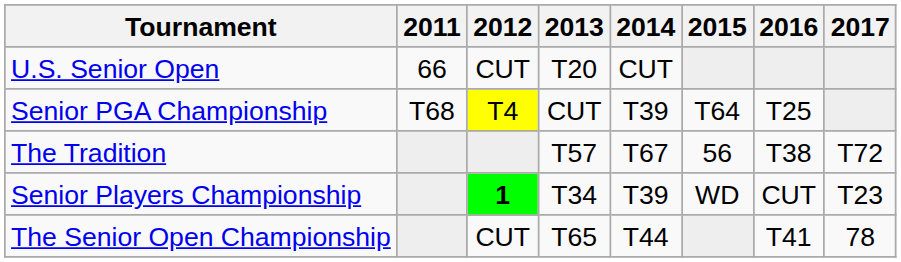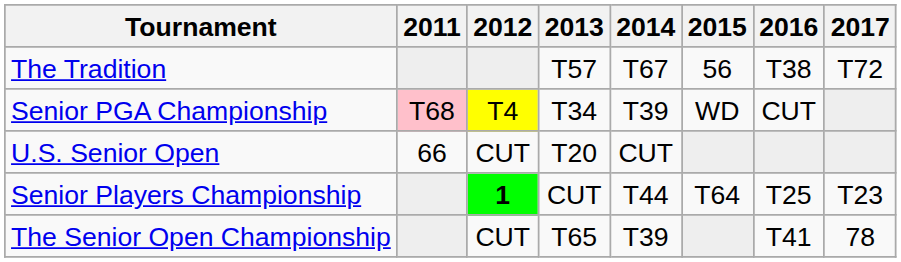 <table class="wikitable" style="font-size:95%;text-align:center;">
 <tr>
 <th>Tournament</th>
 <th>2011</th>
 <th>2012</th>
 <th>2013</th>
 <th>2014</th>
 <th>2015</th>
 <th>2016</th>
 <th>2017</th>
 </tr>
 <tr>
+<td align=left><a href='#'>The Tradition</a></td>
+<td style="background:#eeeeee;"></td>
+<td style="background:#eeeeee;"></td>
+<td>T57</td>
+<td>T67</td>
+<td>56</td>
+<td>T38</td>
+<td>T72</td>
+</tr>
+<tr>
+<td align=left><a href='#'>Senior PGA Championship</a></td>
+<td style="background: pink;">T68</td>
+<td style="background:yellow;">T4</td>
+<td>T34</td>
+<td>T39</td>
+<td>WD</td>
+<td>CUT</td>
+<td style="background:#eeeeee;"></td>
+</tr>
+<tr>
 <td align=left><a href='#'>U.S. Senior Open</a></td>
 <td>66</td>
 <td>CUT</td>
 <td>T20</td>
 <td>CUT</td>
 <td style="background:#eeeeee;"></td>
 <td style="background:#eeeeee;"></td>
 <td style="background:#eeeeee;"></td>
 </tr>
 <tr>
-<td align=left><a href='#'>Senior PGA Championship</a></td>
-<td>T68</td>
-<td style="background:yellow;">T4</td>
-<td>CUT</td>
-<td>T39</td>
-<td>T64</td>
-<td>T25</td>
-<td style="background:#eeeeee;"></td>
-</tr>
-<tr>
-<td align=left><a href='#'>The Tradition</a></td>
-<td style="background:#eeeeee;"></td>
-<td style="background:#eeeeee;"></td>
-<td>T57</td>
-<td>T67</td>
-<td>56</td>
-<td>T38</td>
-<td>T72</td>
-</tr>
-<tr>
 <td align=left><a href='#'>Senior Players Championship</a></td>
 <td style="background:#eeeeee;"></td>
 <td style="background:lime;"><strong>1</strong></td>
-<td>T34</td>
-<td>T39</td>
-<td>WD</td>
 <td>CUT</td>
+<td>T44</td>
+<td>T64</td>
+<td>T25</td>
 <td>T23</td>
 </tr>
 <tr>
 <td align=left><a href='#'>The Senior Open Championship</a></td>
 <td style="background:#eeeeee;"></td>
 <td>CUT</td>
 <td>T65</td>
-<td>T44</td>
+<td>T39</td>
 <td style="background:#eeeeee;"></td>
 <td>T41</td>
 <td>78</td>
 </tr>
 </table>
